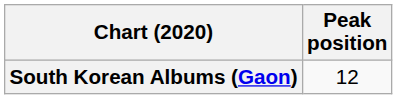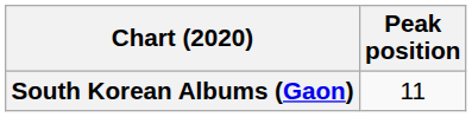 <table class="wikitable sortable plainrowheaders" style="text-align:center">
 <tr>
 <th scope="col">Chart (2020)</th>
 <th scope="col">Peak<br>position</th>
 </tr>
 <tr>
 <th scope="row">South Korean Albums (<a href='#'>Gaon</a>)</th>
-<td>12</td>
+<td>11</td>
 </tr>
 </table>
